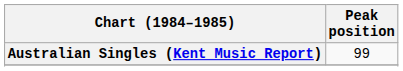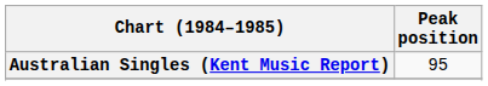 <table class="wikitable sortable plainrowheaders" style="text-align:center">
 <tr>
 <th>Chart (1984–1985)</th>
 <th>Peak<br>position</th>
 </tr>
 <tr>
 <th scope="row">Australian Singles (<a href='#'>Kent Music Report</a>)</th>
-<td align="center">99</td>
+<td align="center">95</td>
 </tr>
 <tr>
 </tr>
 <tr>
 </tr>
 <tr>
 </tr>
 <tr>
 </tr>
 </table>
